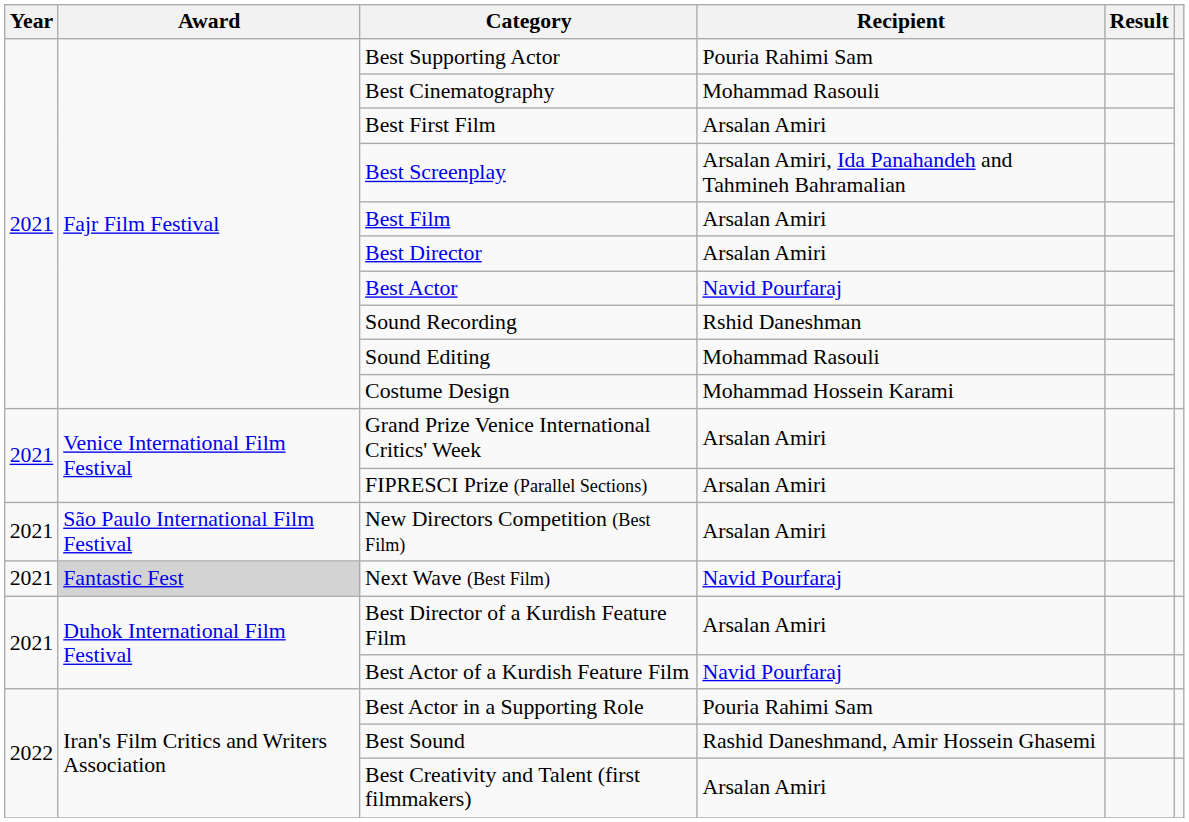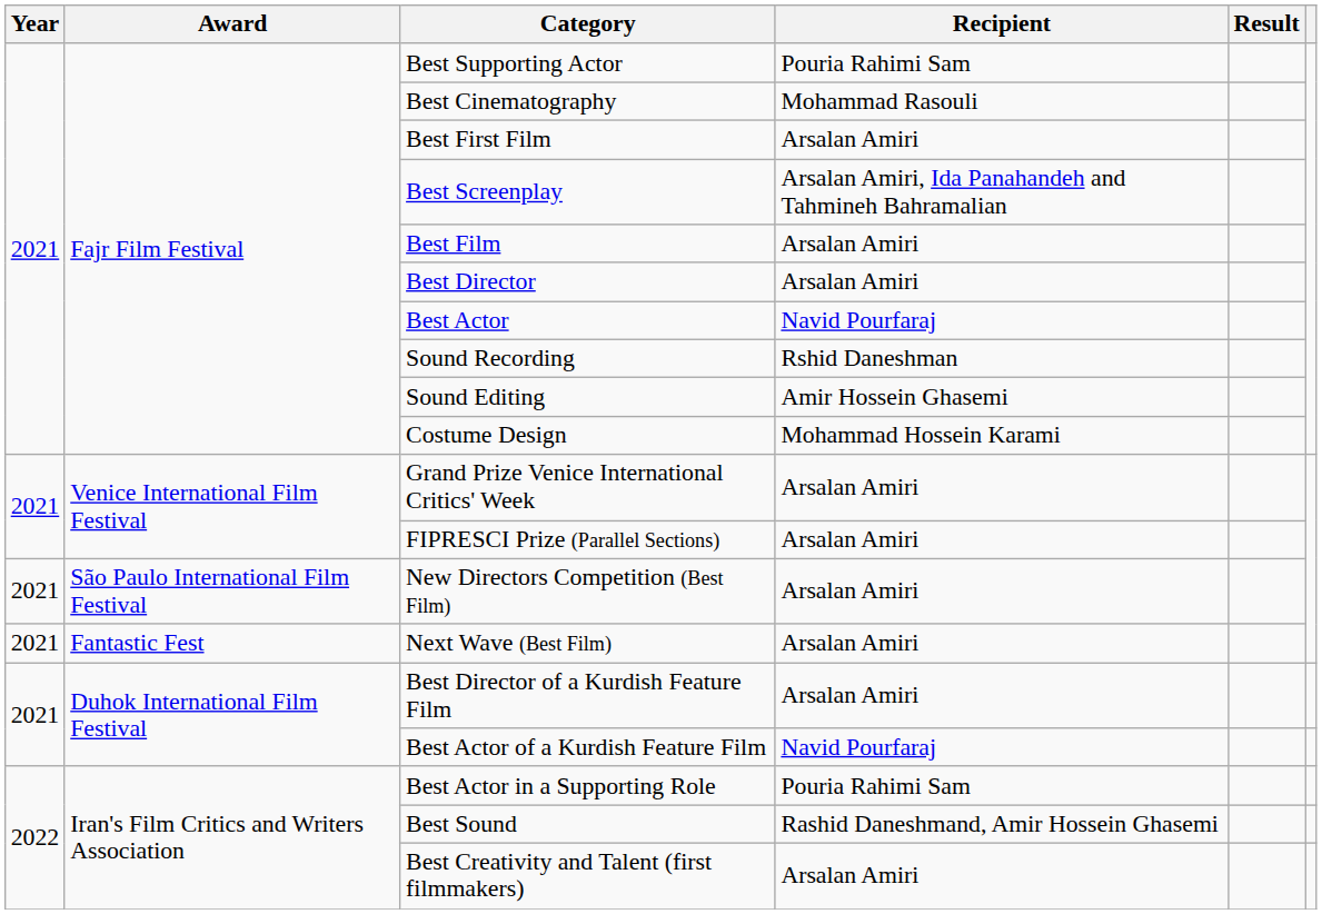 <table class="wikitable">
 <tr>
 <th>Year</th>
 <th>Award</th>
 <th>Category</th>
 <th>Recipient</th>
 <th>Result</th>
 <th></th>
 </tr>
 <tr>
 <td rowspan="10"><a href='#'>2021</a></td>
 <td rowspan="10"><a href='#'>Fajr Film Festival</a></td>
 <td>Best Supporting Actor</td>
 <td>Pouria Rahimi Sam</td>
 <td></td>
 <td rowspan="10"></td>
 </tr>
 <tr>
 <td>Best Cinematography</td>
 <td>Mohammad Rasouli</td>
 <td></td>
 </tr>
 <tr>
 <td>Best First Film</td>
 <td>Arsalan Amiri</td>
 <td></td>
 </tr>
 <tr>
 <td><a href='#'>Best Screenplay</a></td>
 <td>Arsalan Amiri, <a href='#'>Ida Panahandeh</a> and Tahmineh Bahramalian</td>
 <td></td>
 </tr>
 <tr>
 <td><a href='#'>Best Film</a></td>
 <td>Arsalan Amiri</td>
 <td></td>
 </tr>
 <tr>
 <td><a href='#'>Best Director</a></td>
 <td>Arsalan Amiri</td>
 <td></td>
 </tr>
 <tr>
 <td><a href='#'>Best Actor</a></td>
 <td><a href='#'>Navid Pourfaraj</a></td>
 <td></td>
 </tr>
 <tr>
 <td>Sound Recording</td>
 <td>Rshid Daneshman</td>
 <td></td>
 </tr>
 <tr>
 <td>Sound Editing</td>
-<td>Mohammad Rasouli</td>
+<td>Amir Hossein Ghasemi</td>
 <td></td>
 </tr>
 <tr>
 <td>Costume Design</td>
 <td>Mohammad Hossein Karami</td>
 <td></td>
 </tr>
 <tr>
 <td rowspan="2"><a href='#'>2021</a></td>
 <td rowspan="2"><a href='#'>Venice International Film Festival</a></td>
 <td>Grand Prize Venice International Critics' Week</td>
 <td>Arsalan Amiri</td>
 <td></td>
 <td rowspan="4"></td>
 </tr>
 <tr>
 <td>FIPRESCI Prize <small>(Parallel Sections)</small></td>
 <td>Arsalan Amiri</td>
 <td></td>
 </tr>
 <tr>
 <td>2021</td>
 <td><a href='#'>São Paulo International Film Festival</a></td>
 <td>New Directors Competition <small>(Best Film)</small></td>
 <td>Arsalan Amiri</td>
 <td></td>
 </tr>
 <tr>
 <td>2021</td>
-<td style="background: lightgrey;"><a href='#'>Fantastic Fest</a></td>
+<td><a href='#'>Fantastic Fest</a></td>
 <td>Next Wave <small>(Best Film)</small></td>
-<td><a href='#'>Navid Pourfaraj</a></td>
+<td>Arsalan Amiri</td>
 <td></td>
 </tr>
 <tr>
 <td rowspan="2">2021</td>
 <td rowspan="2"><a href='#'>Duhok International Film Festival</a></td>
 <td>Best Director of a Kurdish Feature Film</td>
 <td>Arsalan Amiri</td>
 <td></td>
 <td></td>
 </tr>
 <tr>
 <td>Best Actor of a Kurdish Feature Film</td>
 <td><a href='#'>Navid Pourfaraj</a></td>
 <td></td>
 <td></td>
 </tr>
 <tr>
 <td rowspan="3">2022</td>
 <td rowspan="3">Iran's Film Critics and Writers Association</td>
 <td>Best Actor in a Supporting Role</td>
 <td>Pouria Rahimi Sam</td>
 <td></td>
 <td></td>
 </tr>
 <tr>
 <td>Best Sound</td>
 <td>Rashid Daneshmand, Amir Hossein Ghasemi</td>
 <td></td>
 <td></td>
 </tr>
 <tr>
 <td>Best Creativity and Talent (first filmmakers)</td>
 <td>Arsalan Amiri</td>
 <td></td>
 <td></td>
 </tr>
 </table>
